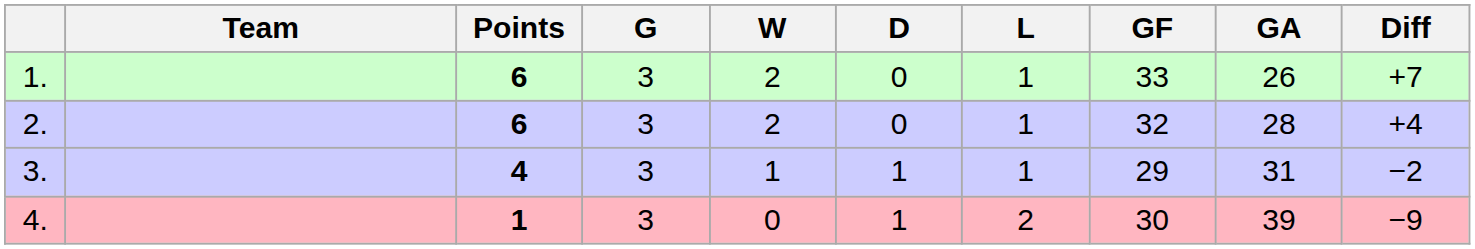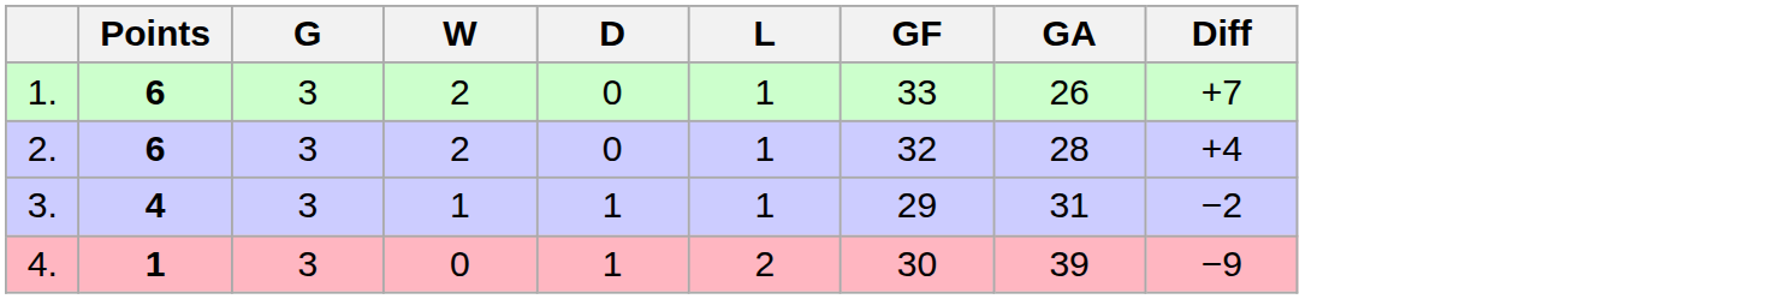 <table class=wikitable style="text-align:center">
 <tr bgcolor="#DCDCDC">
 <th width="25"></th>
-<th width="200">Team</th>
 <th width="60">Points</th>
 <th width="60">G</th>
 <th width="60">W</th>
 <th width="60">D</th>
 <th width="60">L</th>
 <th width="60">GF</th>
 <th width="60">GA</th>
 <th width="60">Diff</th>
 </tr>
 <tr style="background:#ccffcc;">
 <td>1.</td>
-<td align=left></td>
 <td><strong>6</strong></td>
 <td>3</td>
 <td>2</td>
 <td>0</td>
 <td>1</td>
 <td>33</td>
 <td>26</td>
 <td>+7</td>
 </tr>
 <tr style="background:#ccccff;">
 <td>2.</td>
-<td align=left></td>
 <td><strong>6</strong></td>
 <td>3</td>
 <td>2</td>
 <td>0</td>
 <td>1</td>
 <td>32</td>
 <td>28</td>
 <td>+4</td>
 </tr>
 <tr style="background:#ccccff;">
 <td>3.</td>
-<td align=left></td>
 <td><strong>4</strong></td>
 <td>3</td>
 <td>1</td>
 <td>1</td>
 <td>1</td>
 <td>29</td>
 <td>31</td>
 <td>−2</td>
 </tr>
 <tr bgcolor=LightPink>
 <td>4.</td>
-<td align=left></td>
 <td><strong>1</strong></td>
 <td>3</td>
 <td>0</td>
 <td>1</td>
 <td>2</td>
 <td>30</td>
 <td>39</td>
 <td>−9</td>
 </tr>
 </table>
